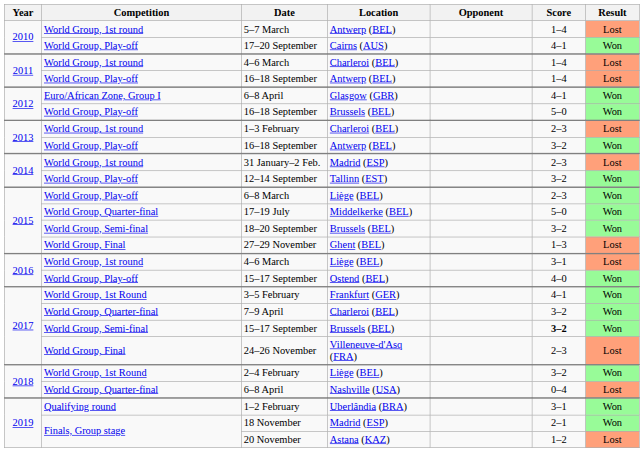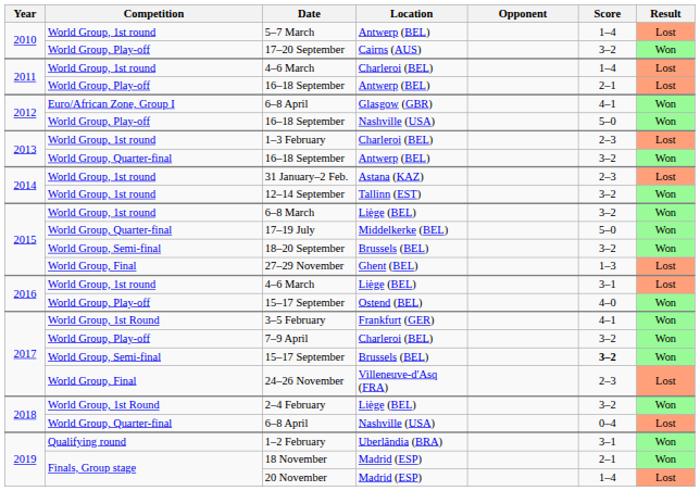 <table class="wikitable sortable collapsible collapsed">
 <tr>
 <th width="50">Year</th>
 <th width="300">Competition</th>
 <th width="125">Date</th>
 <th width="150">Location</th>
 <th width="150">Opponent</th>
 <th width="75">Score</th>
 <th width="75">Result</th>
 </tr>
 <tr>
 <td align="center" rowspan="2"><a href='#'>2010</a></td>
 <td><a href='#'>World Group, 1st round</a></td>
 <td>5–7 March</td>
 <td><a href='#'>Antwerp</a> (<a href='#'>BEL</a>)</td>
 <td></td>
 <td align="center">1–4</td>
 <td align="center" bgcolor="FFA07A">Lost</td>
 </tr>
 <tr>
 <td><a href='#'>World Group, Play-off</a></td>
 <td>17–20 September</td>
 <td><a href='#'>Cairns</a> (<a href='#'>AUS</a>)</td>
 <td></td>
-<td align="center">4–1</td>
+<td align="center">3–2</td>
 <td align="center" bgcolor="#98FB98">Won</td>
 </tr>
 <tr>
 </tr>
 <tr style="border-top:2px solid gray;">
 <td align="center" rowspan="2"><a href='#'>2011</a></td>
 <td><a href='#'>World Group, 1st round</a></td>
 <td>4–6 March</td>
 <td><a href='#'>Charleroi</a> (<a href='#'>BEL</a>)</td>
 <td></td>
 <td align="center">1–4</td>
 <td align="center" bgcolor="FFA07A">Lost</td>
 </tr>
 <tr>
 <td><a href='#'>World Group, Play-off</a></td>
 <td>16–18 September</td>
 <td><a href='#'>Antwerp</a> (<a href='#'>BEL</a>)</td>
 <td></td>
-<td align="center">1–4</td>
+<td align="center">2–1</td>
 <td align="center" bgcolor="FFA07A">Lost</td>
 </tr>
 <tr>
 </tr>
 <tr style="border-top:2px solid gray;">
 <td align="center" rowspan="2"><a href='#'>2012</a></td>
 <td><a href='#'>Euro/African Zone, Group I</a></td>
 <td>6–8 April</td>
 <td><a href='#'>Glasgow</a> (<a href='#'>GBR</a>)</td>
 <td></td>
 <td align="center">4–1</td>
 <td align="center" bgcolor="#98FB98">Won</td>
 </tr>
 <tr>
 <td><a href='#'>World Group, Play-off</a></td>
 <td>16–18 September</td>
-<td><a href='#'>Brussels</a> (<a href='#'>BEL</a>)</td>
+<td><a href='#'>Nashville</a> (<a href='#'>USA</a>)</td>
 <td></td>
 <td align="center">5–0</td>
 <td align="center" bgcolor="#98FB98">Won</td>
 </tr>
 <tr>
 </tr>
 <tr style="border-top:2px solid gray;">
 <td align="center" rowspan="2"><a href='#'>2013</a></td>
 <td><a href='#'>World Group, 1st round</a></td>
 <td>1–3 February</td>
 <td><a href='#'>Charleroi</a> (<a href='#'>BEL</a>)</td>
 <td></td>
 <td align="center">2–3</td>
 <td align="center" bgcolor="FFA07A">Lost</td>
 </tr>
 <tr>
-<td><a href='#'>World Group, Play-off</a></td>
+<td><a href='#'>World Group, Quarter-final</a></td>
 <td>16–18 September</td>
 <td><a href='#'>Antwerp</a> (<a href='#'>BEL</a>)</td>
 <td></td>
 <td align="center">3–2</td>
 <td align="center" bgcolor="#98FB98">Won</td>
 </tr>
 <tr>
 </tr>
 <tr style="border-top:2px solid gray;">
 <td align="center" rowspan="2"><a href='#'>2014</a></td>
 <td><a href='#'>World Group, 1st round</a></td>
 <td>31 January–2 Feb.</td>
-<td><a href='#'>Madrid</a> (<a href='#'>ESP</a>)</td>
+<td><a href='#'>Astana</a> (<a href='#'>KAZ</a>)</td>
 <td></td>
 <td align="center">2–3</td>
 <td align="center" bgcolor="FFA07A">Lost</td>
 </tr>
 <tr>
-<td><a href='#'>World Group, Play-off</a></td>
+<td><a href='#'>World Group, 1st round</a></td>
 <td>12–14 September</td>
 <td><a href='#'>Tallinn</a> (<a href='#'>EST</a>)</td>
 <td></td>
 <td align="center">3–2</td>
 <td align="center" bgcolor="#98FB98">Won</td>
 </tr>
 <tr>
 </tr>
 <tr style="border-top:2px solid gray;">
 <td align="center" rowspan="4"><a href='#'>2015</a></td>
-<td><a href='#'>World Group, Play-off</a></td>
+<td><a href='#'>World Group, 1st round</a></td>
 <td>6–8 March</td>
 <td><a href='#'>Liège</a> (<a href='#'>BEL</a>)</td>
 <td></td>
-<td align="center">2–3</td>
+<td align="center">3–2</td>
 <td align="center" bgcolor="#98FB98">Won</td>
 </tr>
 <tr>
 <td><a href='#'>World Group, Quarter-final</a></td>
 <td>17–19 July</td>
 <td><a href='#'>Middelkerke</a> (<a href='#'>BEL</a>)</td>
 <td></td>
 <td align="center">5–0</td>
 <td align="center" bgcolor="#98FB98">Won</td>
 </tr>
 <tr>
 <td><a href='#'>World Group, Semi-final</a></td>
 <td>18–20 September</td>
 <td><a href='#'>Brussels</a> (<a href='#'>BEL</a>)</td>
 <td></td>
 <td align="center">3–2</td>
 <td align="center" bgcolor="#98FB98">Won</td>
 </tr>
 <tr>
 <td><a href='#'>World Group, Final</a></td>
 <td>27–29 November</td>
 <td><a href='#'>Ghent</a> (<a href='#'>BEL</a>)</td>
 <td></td>
 <td align="center">1–3</td>
 <td align="center" bgcolor="FFA07A">Lost</td>
 </tr>
 <tr>
 </tr>
 <tr style="border-top:2px solid gray;">
 <td align="center" rowspan="2"><a href='#'>2016</a></td>
 <td><a href='#'>World Group, 1st round</a></td>
 <td>4–6 March</td>
 <td><a href='#'>Liège</a> (<a href='#'>BEL</a>)</td>
 <td></td>
 <td align="center">3–1</td>
 <td align="center" bgcolor="FFA07A">Lost</td>
 </tr>
 <tr>
 <td><a href='#'>World Group, Play-off</a></td>
 <td>15–17 September</td>
 <td><a href='#'>Ostend</a> (<a href='#'>BEL</a>)</td>
 <td></td>
 <td align="center">4–0</td>
 <td align="center" bgcolor="#98FB98">Won</td>
 </tr>
 <tr>
 </tr>
 <tr style="border-top:2px solid gray;">
 <td align="center" rowspan=4><a href='#'>2017</a></td>
 <td><a href='#'>World Group, 1st Round</a></td>
 <td>3–5 February</td>
 <td><a href='#'>Frankfurt</a> (<a href='#'>GER</a>)</td>
 <td></td>
 <td align="center">4–1</td>
 <td align="center" bgcolor="#98FB98">Won</td>
 </tr>
 <tr>
-<td><a href='#'>World Group, Quarter-final</a></td>
+<td><a href='#'>World Group, Play-off</a></td>
 <td>7–9 April</td>
 <td><a href='#'>Charleroi</a> (<a href='#'>BEL</a>)</td>
 <td></td>
 <td align="center">3–2</td>
 <td align="center" bgcolor="#98FB98">Won</td>
 </tr>
 <tr>
 <td><a href='#'>World Group, Semi-final</a></td>
 <td>15–17 September</td>
 <td><a href='#'>Brussels</a> (<a href='#'>BEL</a>)</td>
 <td></td>
 <td align="center"><strong>3–2</strong></td>
 <td align="center" bgcolor="#98FB98">Won</td>
 </tr>
 <tr>
 <td><a href='#'>World Group, Final</a></td>
 <td>24–26 November</td>
 <td><a href='#'>Villeneuve-d'Asq</a> (<a href='#'>FRA</a>)</td>
 <td></td>
 <td style="text-align:center">2–3</td>
 <td style="text-align:center" bgcolor="FFA07A">Lost</td>
 </tr>
 <tr>
 </tr>
 <tr style="border-top:2px solid gray;">
 <td align="center" rowspan=2><a href='#'>2018</a></td>
 <td><a href='#'>World Group, 1st Round</a></td>
 <td>2–4 February</td>
 <td><a href='#'>Liège</a> (<a href='#'>BEL</a>)</td>
 <td></td>
 <td align="center">3–2</td>
 <td align="center" bgcolor="#98FB98">Won</td>
 </tr>
 <tr>
 <td><a href='#'>World Group, Quarter-final</a></td>
 <td>6–8 April</td>
 <td><a href='#'>Nashville</a> (<a href='#'>USA</a>)</td>
 <td></td>
 <td style="text-align:center">0–4</td>
 <td style="text-align:center" bgcolor="FFA07A">Lost</td>
 </tr>
 <tr>
 </tr>
 <tr style="border-top:2px solid gray;">
 <td align="center" rowspan=3><a href='#'>2019</a></td>
 <td><a href='#'>Qualifying round</a></td>
 <td>1–2 February</td>
 <td><a href='#'>Uberlândia</a> (<a href='#'>BRA</a>)</td>
 <td></td>
 <td align="center">3–1</td>
 <td align="center" bgcolor="#98FB98">Won</td>
 </tr>
 <tr>
 <td rowspan="2"><a href='#'>Finals, Group stage</a></td>
 <td>18 November</td>
 <td><a href='#'>Madrid</a> (<a href='#'>ESP</a>)</td>
 <td></td>
 <td align="center">2–1</td>
 <td align="center" bgcolor="#98FB98">Won</td>
 </tr>
 <tr>
 <td>20 November</td>
-<td><a href='#'>Astana</a> (<a href='#'>KAZ</a>)</td>
+<td><a href='#'>Madrid</a> (<a href='#'>ESP</a>)</td>
 <td></td>
-<td align="center">1–2</td>
+<td align="center">1–4</td>
 <td style="text-align:center" bgcolor="FFA07A">Lost</td>
 </tr>
 </table>
